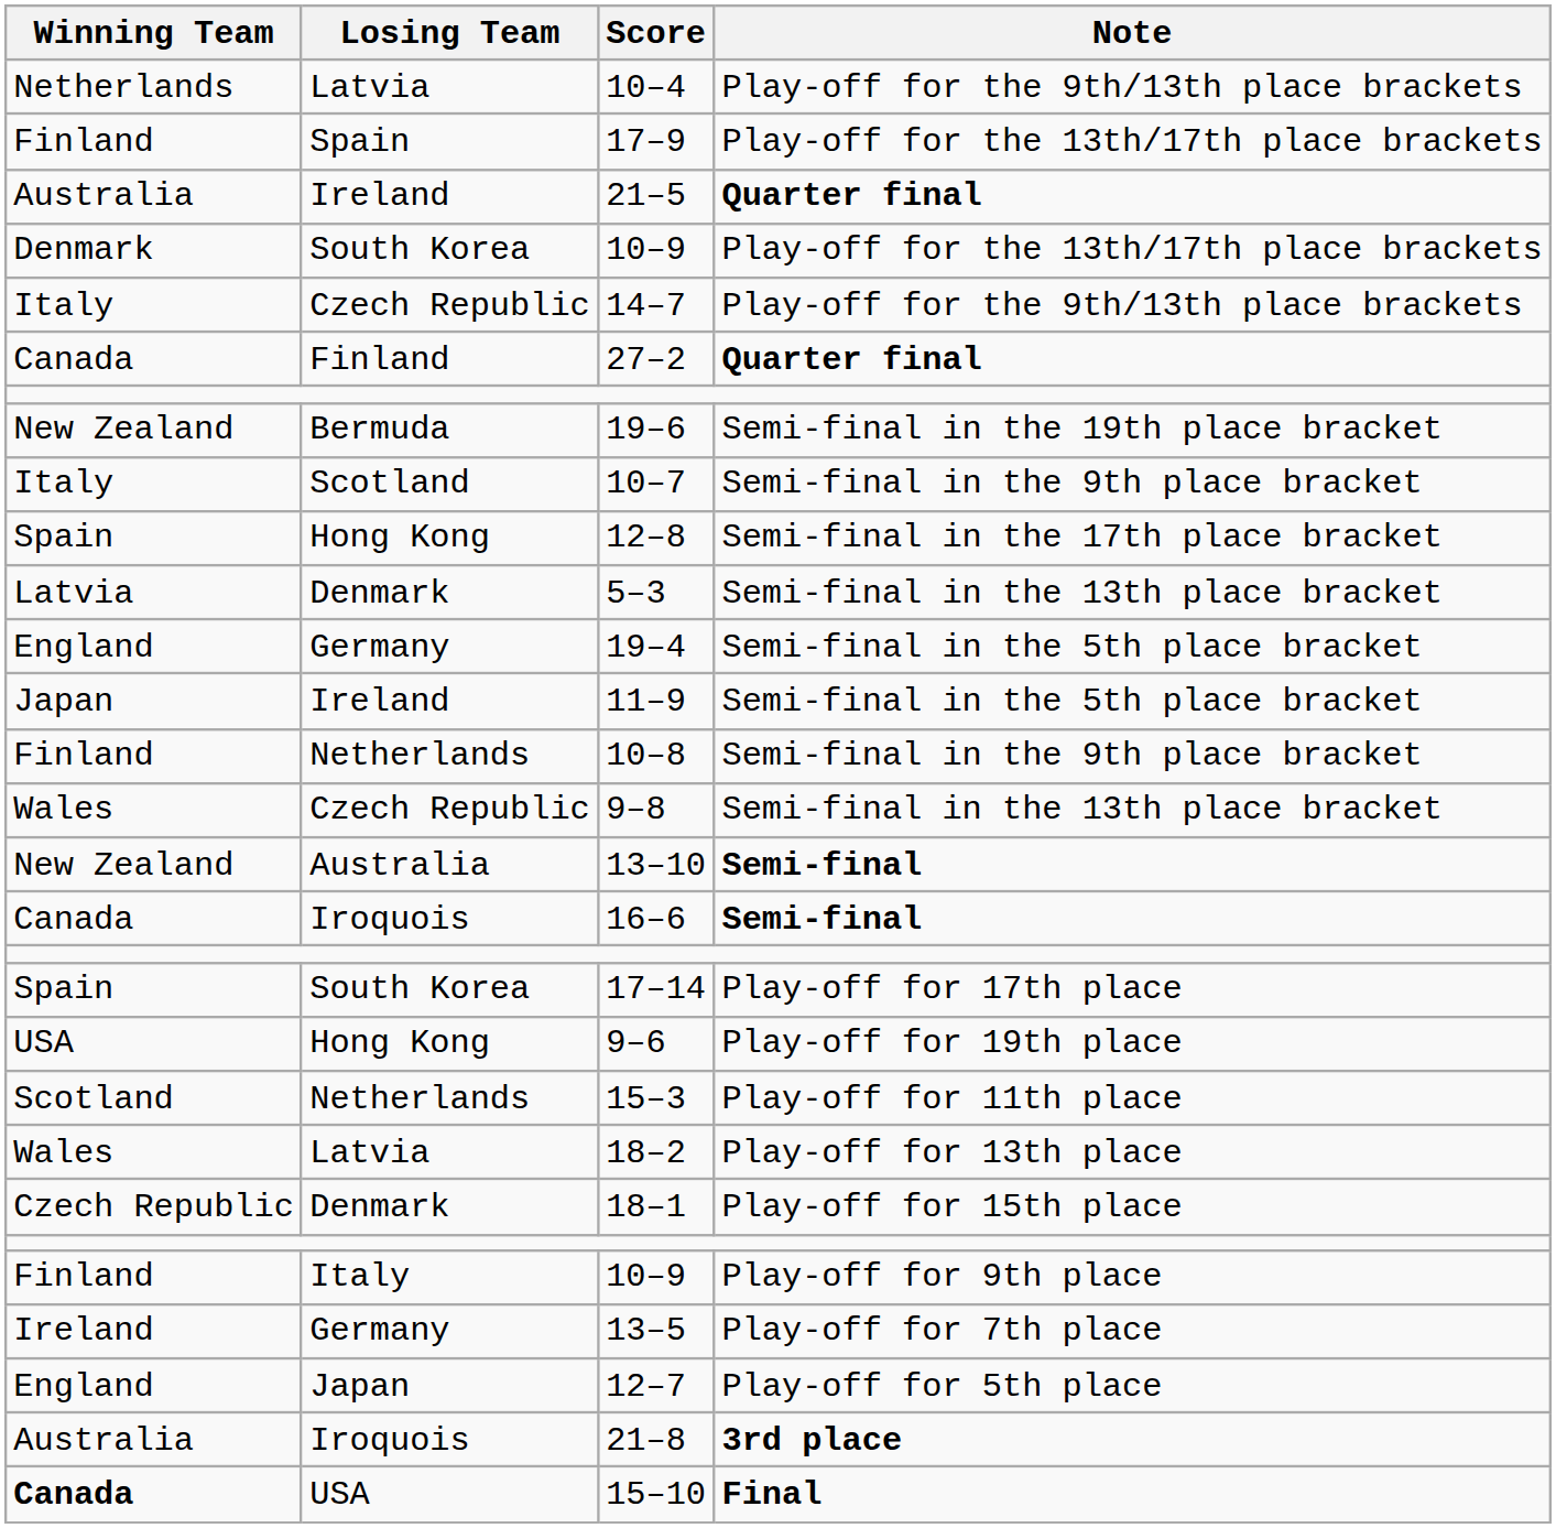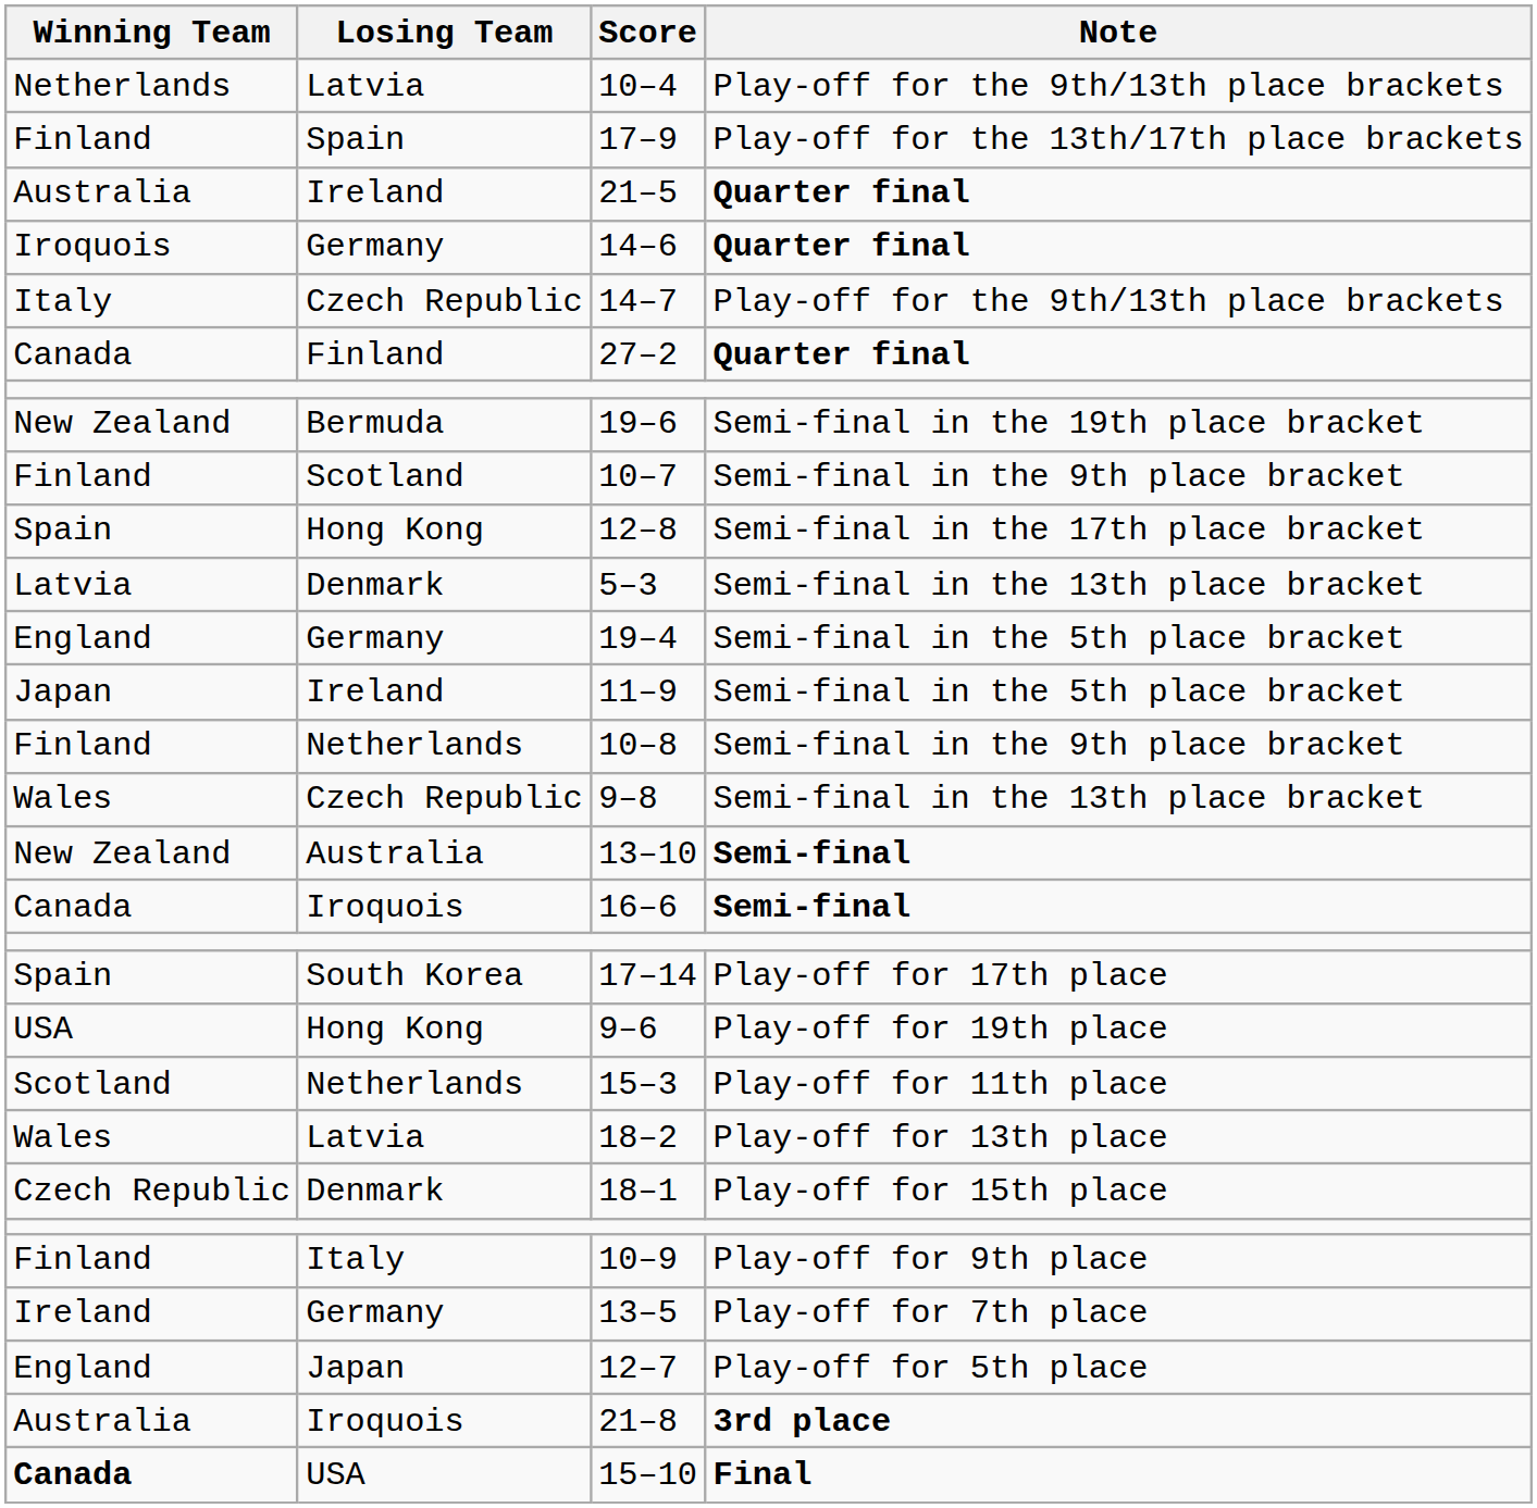 <table class="wikitable">
 <tr>
 <th>Winning Team</th>
 <th>Losing Team</th>
 <th>Score</th>
 <th>Note</th>
 </tr>
 <tr>
 <td>Netherlands</td>
 <td>Latvia</td>
 <td>10–4</td>
 <td>Play-off for the 9th/13th place brackets</td>
 </tr>
 <tr>
 <td>Finland</td>
 <td>Spain</td>
 <td>17–9</td>
 <td>Play-off for the 13th/17th place brackets</td>
 </tr>
 <tr>
 <td>Australia</td>
 <td>Ireland</td>
 <td>21–5</td>
 <td><strong>Quarter final</strong></td>
 </tr>
 <tr>
-<td>Denmark</td>
-<td>South Korea</td>
-<td>10–9</td>
-<td>Play-off for the 13th/17th place brackets</td>
+<td>Iroquois</td>
+<td>Germany</td>
+<td>14–6</td>
+<td><strong>Quarter final</strong></td>
 </tr>
 <tr>
 <td>Italy</td>
 <td>Czech Republic</td>
 <td>14–7</td>
 <td>Play-off for the 9th/13th place brackets</td>
 </tr>
 <tr>
 <td>Canada</td>
 <td>Finland</td>
 <td>27–2</td>
 <td><strong>Quarter final</strong></td>
 </tr>
 <tr>
 <td colspan="4"></td>
 </tr>
 <tr>
 <td>New Zealand</td>
 <td>Bermuda</td>
 <td>19–6</td>
 <td>Semi-final in the 19th place bracket</td>
 </tr>
 <tr>
-<td>Italy</td>
+<td>Finland</td>
 <td>Scotland</td>
 <td>10–7</td>
 <td>Semi-final in the 9th place bracket</td>
 </tr>
 <tr>
 <td>Spain</td>
 <td>Hong Kong</td>
 <td>12–8</td>
 <td>Semi-final in the 17th place bracket</td>
 </tr>
 <tr>
 <td>Latvia</td>
 <td>Denmark</td>
 <td>5–3</td>
 <td>Semi-final in the 13th place bracket</td>
 </tr>
 <tr>
 <td>England</td>
 <td>Germany</td>
 <td>19–4</td>
 <td>Semi-final in the 5th place bracket</td>
 </tr>
 <tr>
 <td>Japan</td>
 <td>Ireland</td>
 <td>11–9</td>
 <td>Semi-final in the 5th place bracket</td>
 </tr>
 <tr>
 <td>Finland</td>
 <td>Netherlands</td>
 <td>10–8</td>
 <td>Semi-final in the 9th place bracket</td>
 </tr>
 <tr>
 <td>Wales</td>
 <td>Czech Republic</td>
 <td>9–8</td>
 <td>Semi-final in the 13th place bracket</td>
 </tr>
 <tr>
 <td>New Zealand</td>
 <td>Australia</td>
 <td>13–10</td>
 <td><strong>Semi-final</strong></td>
 </tr>
 <tr>
 <td>Canada</td>
 <td>Iroquois</td>
 <td>16–6</td>
 <td><strong>Semi-final</strong></td>
 </tr>
 <tr>
 <td colspan="4"></td>
 </tr>
 <tr>
 <td>Spain</td>
 <td>South Korea</td>
 <td>17–14</td>
 <td>Play-off for 17th place</td>
 </tr>
 <tr>
 <td>USA</td>
 <td>Hong Kong</td>
 <td>9–6</td>
 <td>Play-off for 19th place</td>
 </tr>
 <tr>
 <td>Scotland</td>
 <td>Netherlands</td>
 <td>15–3</td>
 <td>Play-off for 11th place</td>
 </tr>
 <tr>
 <td>Wales</td>
 <td>Latvia</td>
 <td>18–2</td>
 <td>Play-off for 13th place</td>
 </tr>
 <tr>
 <td>Czech Republic</td>
 <td>Denmark</td>
 <td>18–1</td>
 <td>Play-off for 15th place</td>
 </tr>
 <tr>
 <td colspan="4"></td>
 </tr>
 <tr>
 <td>Finland</td>
 <td>Italy</td>
 <td>10–9</td>
 <td>Play-off for 9th place</td>
 </tr>
 <tr>
 <td>Ireland</td>
 <td>Germany</td>
 <td>13–5</td>
 <td>Play-off for 7th place</td>
 </tr>
 <tr>
 <td>England</td>
 <td>Japan</td>
 <td>12–7</td>
 <td>Play-off for 5th place</td>
 </tr>
 <tr>
 <td>Australia</td>
 <td>Iroquois</td>
 <td>21–8</td>
 <td><strong>3rd place</strong></td>
 </tr>
 <tr>
 <td><strong>Canada</strong></td>
 <td>USA</td>
 <td>15–10</td>
 <td><strong>Final</strong></td>
 </tr>
 </table>
